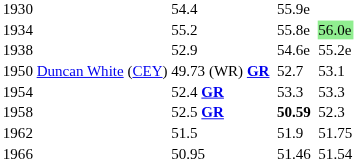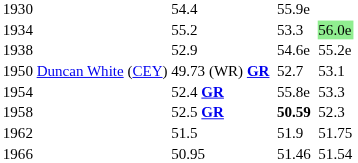 <table>
 <tr>
 <td>1930</td>
 <td></td>
 <td>54.4</td>
 <td></td>
 <td>55.9e</td>
 <td></td>
 <td></td>
 </tr>
 <tr>
 <td>1934</td>
 <td></td>
 <td>55.2</td>
 <td></td>
-<td>55.8e</td>
+<td>53.3</td>
 <td></td>
 <td style="background: lightgreen;">56.0e</td>
 </tr>
 <tr>
 <td>1938</td>
 <td></td>
 <td>52.9</td>
 <td></td>
 <td>54.6e</td>
 <td></td>
 <td>55.2e</td>
 </tr>
 <tr>
 <td>1950</td>
 <td> <a href='#'>Duncan White</a> <span>(<a href='#'>CEY</a>)</span></td>
 <td>49.73 (WR) <strong><a href='#'>GR</a></strong></td>
 <td></td>
 <td>52.7</td>
 <td></td>
 <td>53.1</td>
 </tr>
 <tr>
 <td>1954</td>
 <td></td>
 <td>52.4 <strong><a href='#'>GR</a></strong></td>
 <td></td>
-<td>53.3</td>
+<td>55.8e</td>
 <td></td>
 <td>53.3</td>
 </tr>
 <tr>
 <td>1958</td>
 <td></td>
 <td>52.5 <strong><a href='#'>GR</a></strong></td>
 <td></td>
 <td><strong>50.59</strong></td>
 <td></td>
 <td>52.3</td>
 </tr>
 <tr>
 <td>1962</td>
 <td></td>
 <td>51.5</td>
 <td></td>
 <td>51.9</td>
 <td></td>
 <td>51.75</td>
 </tr>
 <tr>
 <td>1966</td>
 <td></td>
 <td>50.95</td>
 <td></td>
 <td>51.46</td>
 <td></td>
 <td>51.54</td>
 </tr>
 </table>
